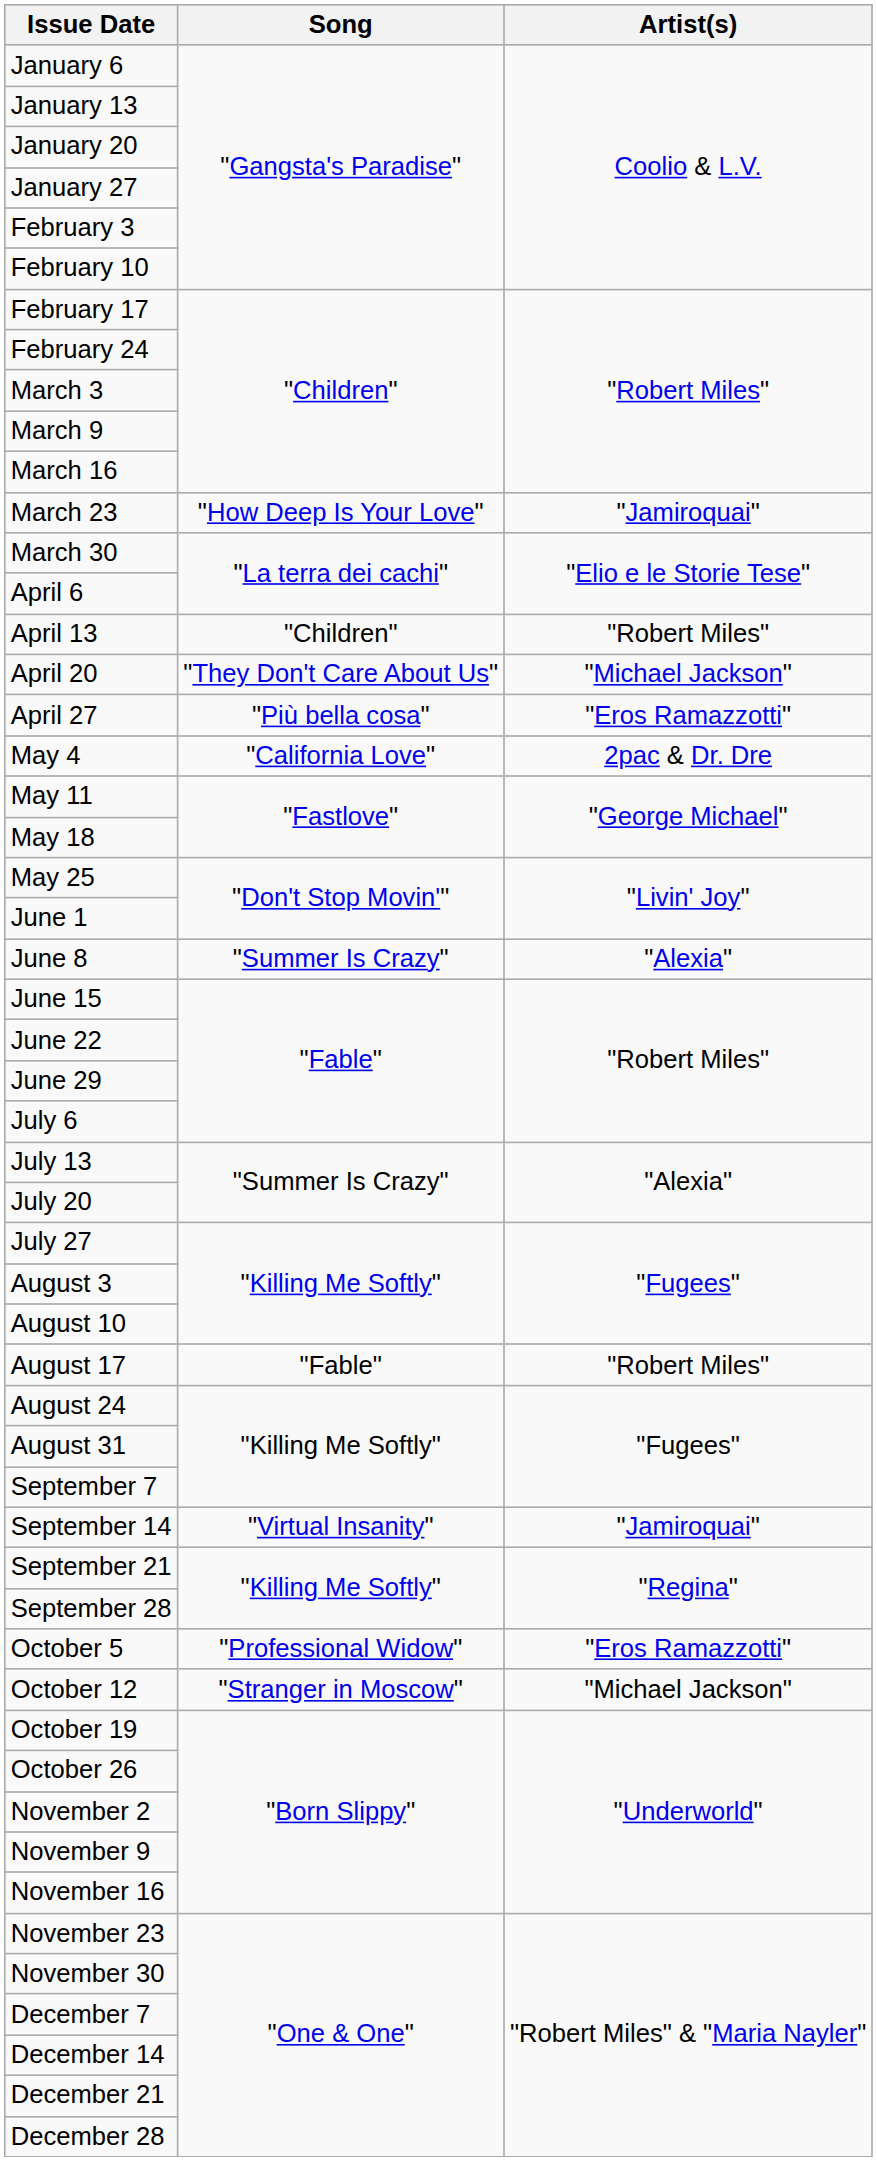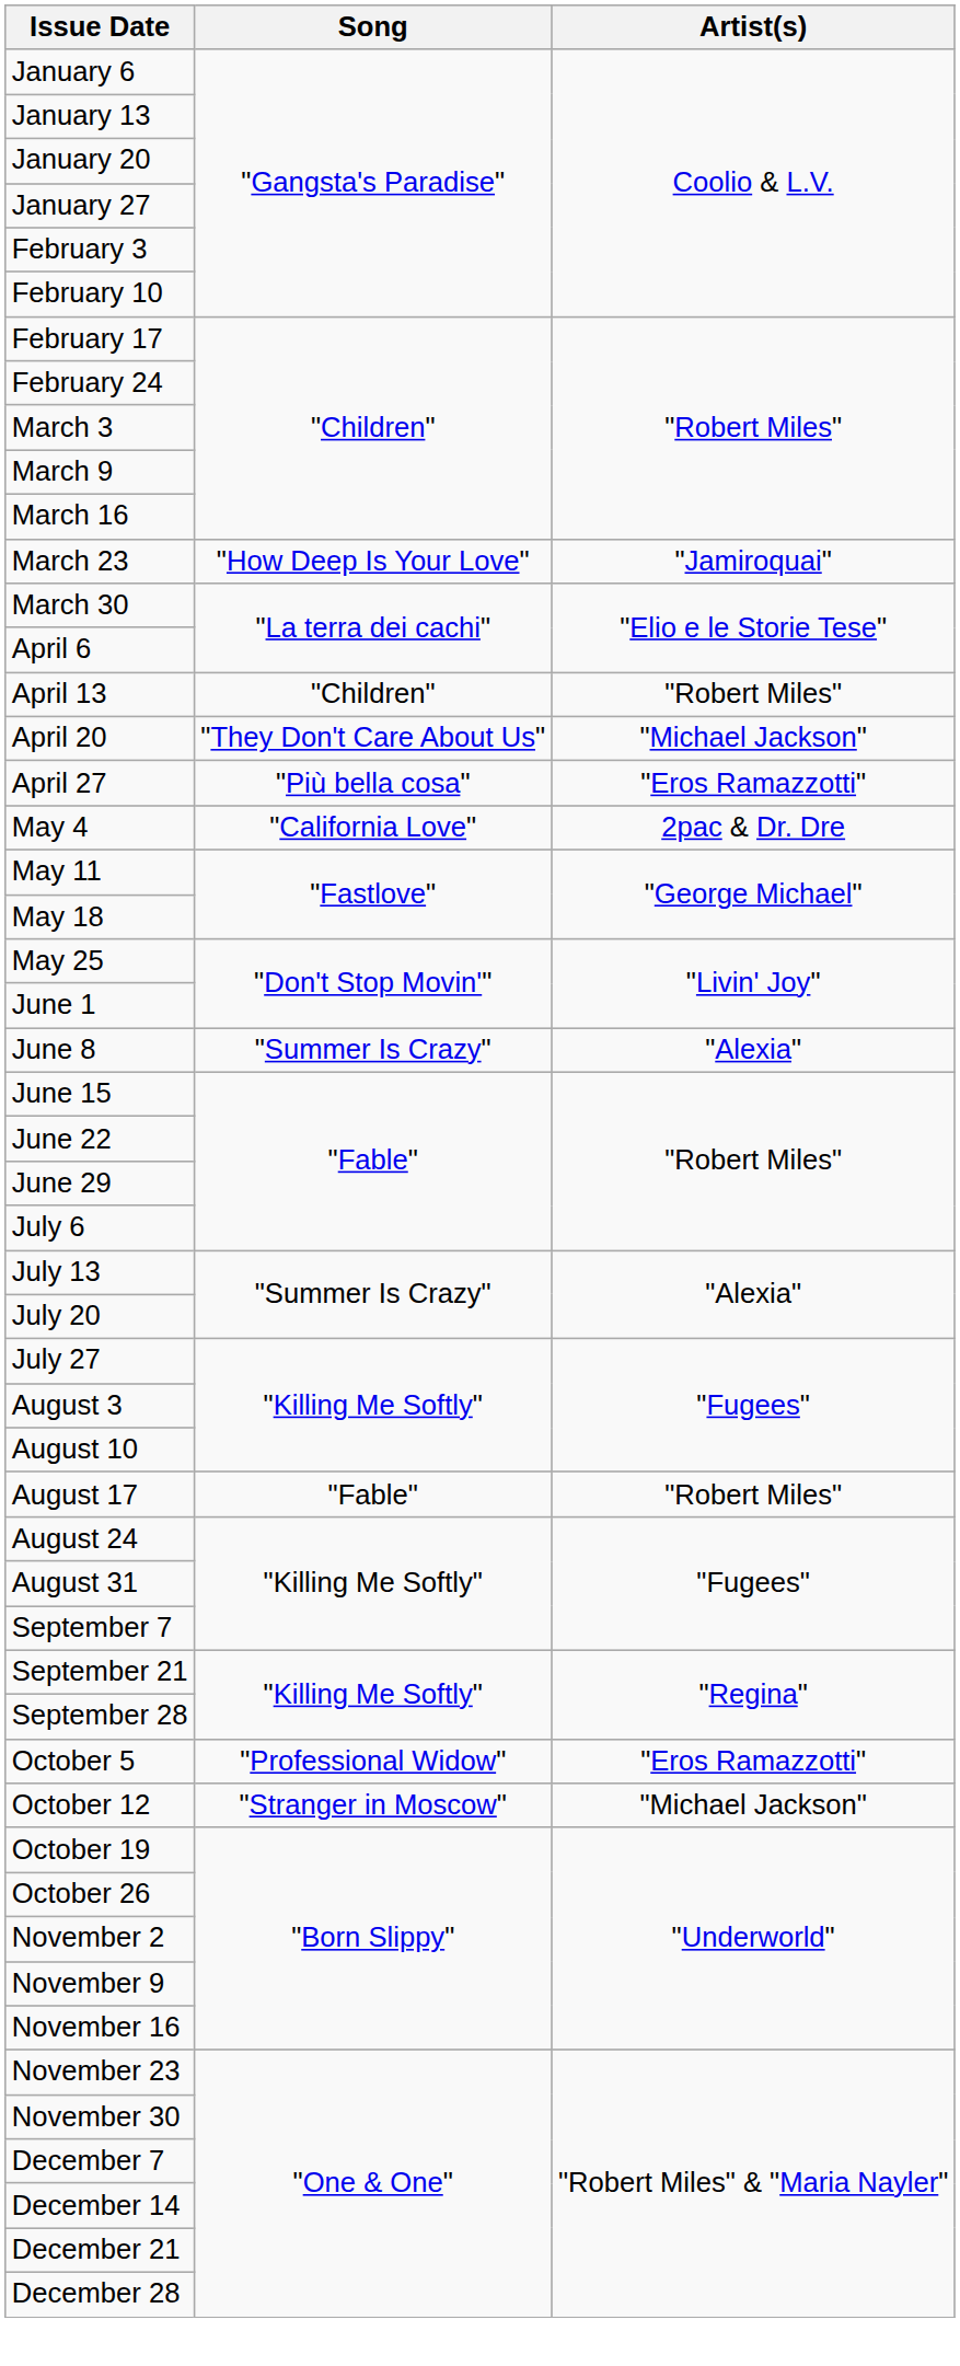 <table class="wikitable">
 <tr>
 <th align="center">Issue Date</th>
 <th align="center">Song</th>
 <th align="center">Artist(s)</th>
 </tr>
 <tr>
 <td align="left">January 6</td>
 <td align="center" rowspan="6">"<a href='#'>Gangsta's Paradise</a>"</td>
 <td align="center" rowspan="6"><a href='#'>Coolio</a> & <a href='#'>L.V.</a></td>
 </tr>
 <tr>
 <td>January 13</td>
 </tr>
 <tr>
 <td>January 20</td>
 </tr>
 <tr>
 <td>January 27</td>
 </tr>
 <tr>
 <td>February 3</td>
 </tr>
 <tr>
 <td>February 10</td>
 </tr>
 <tr>
 <td align="left">February 17</td>
 <td align="center" rowspan="5">"<a href='#'>Children</a>"</td>
 <td align="center" rowspan="5">"<a href='#'>Robert Miles</a>"</td>
 </tr>
 <tr>
 <td>February 24</td>
 </tr>
 <tr>
 <td>March 3</td>
 </tr>
 <tr>
 <td>March 9</td>
 </tr>
 <tr>
 <td>March 16</td>
 </tr>
 <tr>
 <td align="left">March 23</td>
 <td align="center" rowspan="1">"<a href='#'>How Deep Is Your Love</a>"</td>
 <td align="center" rowspan="1">"<a href='#'>Jamiroquai</a>"</td>
 </tr>
 <tr>
 <td align="left">March 30</td>
 <td align="center" rowspan="2">"<a href='#'>La terra dei cachi</a>"</td>
 <td align="center" rowspan="2">"<a href='#'>Elio e le Storie Tese</a>"</td>
 </tr>
 <tr>
 <td>April 6</td>
 </tr>
 <tr>
 <td align="left">April 13</td>
 <td align="center" rowspan="1">"Children"</td>
 <td align="center" rowspan="1">"Robert Miles"</td>
 </tr>
 <tr>
 <td align="left">April 20</td>
 <td align="center" rowspan="1">"<a href='#'>They Don't Care About Us</a>"</td>
 <td align="center" rowspan="1">"<a href='#'>Michael Jackson</a>"</td>
 </tr>
 <tr>
 <td align="left">April 27</td>
 <td align="center" rowspan="1">"<a href='#'>Più bella cosa</a>"</td>
 <td align="center" rowspan="1">"<a href='#'>Eros Ramazzotti</a>"</td>
 </tr>
 <tr>
 <td align="left">May 4</td>
 <td align="center" rowspan="1">"<a href='#'>California Love</a>"</td>
 <td align="center" rowspan="1"><a href='#'>2pac</a> & <a href='#'>Dr. Dre</a></td>
 </tr>
 <tr>
 <td align="left">May 11</td>
 <td align="center" rowspan="2">"<a href='#'>Fastlove</a>"</td>
 <td align="center" rowspan="2">"<a href='#'>George Michael</a>"</td>
 </tr>
 <tr>
 <td>May 18</td>
 </tr>
 <tr>
 <td align="left">May 25</td>
 <td align="center" rowspan="2">"<a href='#'>Don't Stop Movin'</a>"</td>
 <td align="center" rowspan="2">"<a href='#'>Livin' Joy</a>"</td>
 </tr>
 <tr>
 <td>June 1</td>
 </tr>
 <tr>
 <td align="left">June 8</td>
 <td align="center" rowspan="1">"<a href='#'>Summer Is Crazy</a>"</td>
 <td align="center" rowspan="1">"<a href='#'>Alexia</a>"</td>
 </tr>
 <tr>
 <td align="left">June 15</td>
 <td align="center" rowspan="4">"<a href='#'>Fable</a>"</td>
 <td align="center" rowspan="4">"Robert Miles"</td>
 </tr>
 <tr>
 <td>June 22</td>
 </tr>
 <tr>
 <td>June 29</td>
 </tr>
 <tr>
 <td>July 6</td>
 </tr>
 <tr>
 <td align="left">July 13</td>
 <td align="center" rowspan="2">"Summer Is Crazy"</td>
 <td align="center" rowspan="2">"Alexia"</td>
 </tr>
 <tr>
 <td>July 20</td>
 </tr>
 <tr>
 <td align="left">July 27</td>
 <td align="center" rowspan="3">"<a href='#'>Killing Me Softly</a>"</td>
 <td align="center" rowspan="3">"<a href='#'>Fugees</a>"</td>
 </tr>
 <tr>
 <td>August 3</td>
 </tr>
 <tr>
 <td>August 10</td>
 </tr>
 <tr>
 <td align="left">August 17</td>
 <td align="center" rowspan="1">"Fable"</td>
 <td align="center" rowspan="1">"Robert Miles"</td>
 </tr>
 <tr>
 <td align="left">August 24</td>
 <td align="center" rowspan="3">"Killing Me Softly"</td>
 <td align="center" rowspan="3">"Fugees"</td>
 </tr>
 <tr>
 <td>August 31</td>
 </tr>
 <tr>
 <td>September 7</td>
 </tr>
 <tr>
-<td align="left">September 14</td>
-<td align="center" rowspan="1">"<a href='#'>Virtual Insanity</a>"</td>
-<td align="center" rowspan="1">"<a href='#'>Jamiroquai</a>"</td>
-</tr>
-<tr>
 <td align="left">September 21</td>
 <td align="center" rowspan="2">"<a href='#'>Killing Me Softly</a>"</td>
 <td align="center" rowspan="2">"<a href='#'>Regina</a>"</td>
 </tr>
 <tr>
 <td>September 28</td>
 </tr>
 <tr>
 <td align="left">October 5</td>
 <td align="center" rowspan="1">"<a href='#'>Professional Widow</a>"</td>
 <td align="center" rowspan="1">"<a href='#'>Eros Ramazzotti</a>"</td>
 </tr>
 <tr>
 <td align="left">October 12</td>
 <td align="center" rowspan="1">"<a href='#'>Stranger in Moscow</a>"</td>
 <td align="center" rowspan="1">"Michael Jackson"</td>
 </tr>
 <tr>
 <td align="left">October 19</td>
 <td align="center" rowspan="5">"<a href='#'>Born Slippy</a>"</td>
 <td align="center" rowspan="5">"<a href='#'>Underworld</a>"</td>
 </tr>
 <tr>
 <td>October 26</td>
 </tr>
 <tr>
 <td>November 2</td>
 </tr>
 <tr>
 <td>November 9</td>
 </tr>
 <tr>
 <td>November 16</td>
 </tr>
 <tr>
 <td align="left">November 23</td>
 <td align="center" rowspan="6">"<a href='#'>One & One</a>"</td>
 <td align="center" rowspan="6">"Robert Miles" & "<a href='#'>Maria Nayler</a>"</td>
 </tr>
 <tr>
 <td>November 30</td>
 </tr>
 <tr>
 <td>December 7</td>
 </tr>
 <tr>
 <td>December 14</td>
 </tr>
 <tr>
 <td>December 21</td>
 </tr>
 <tr>
 <td>December 28</td>
 </tr>
 </table>
